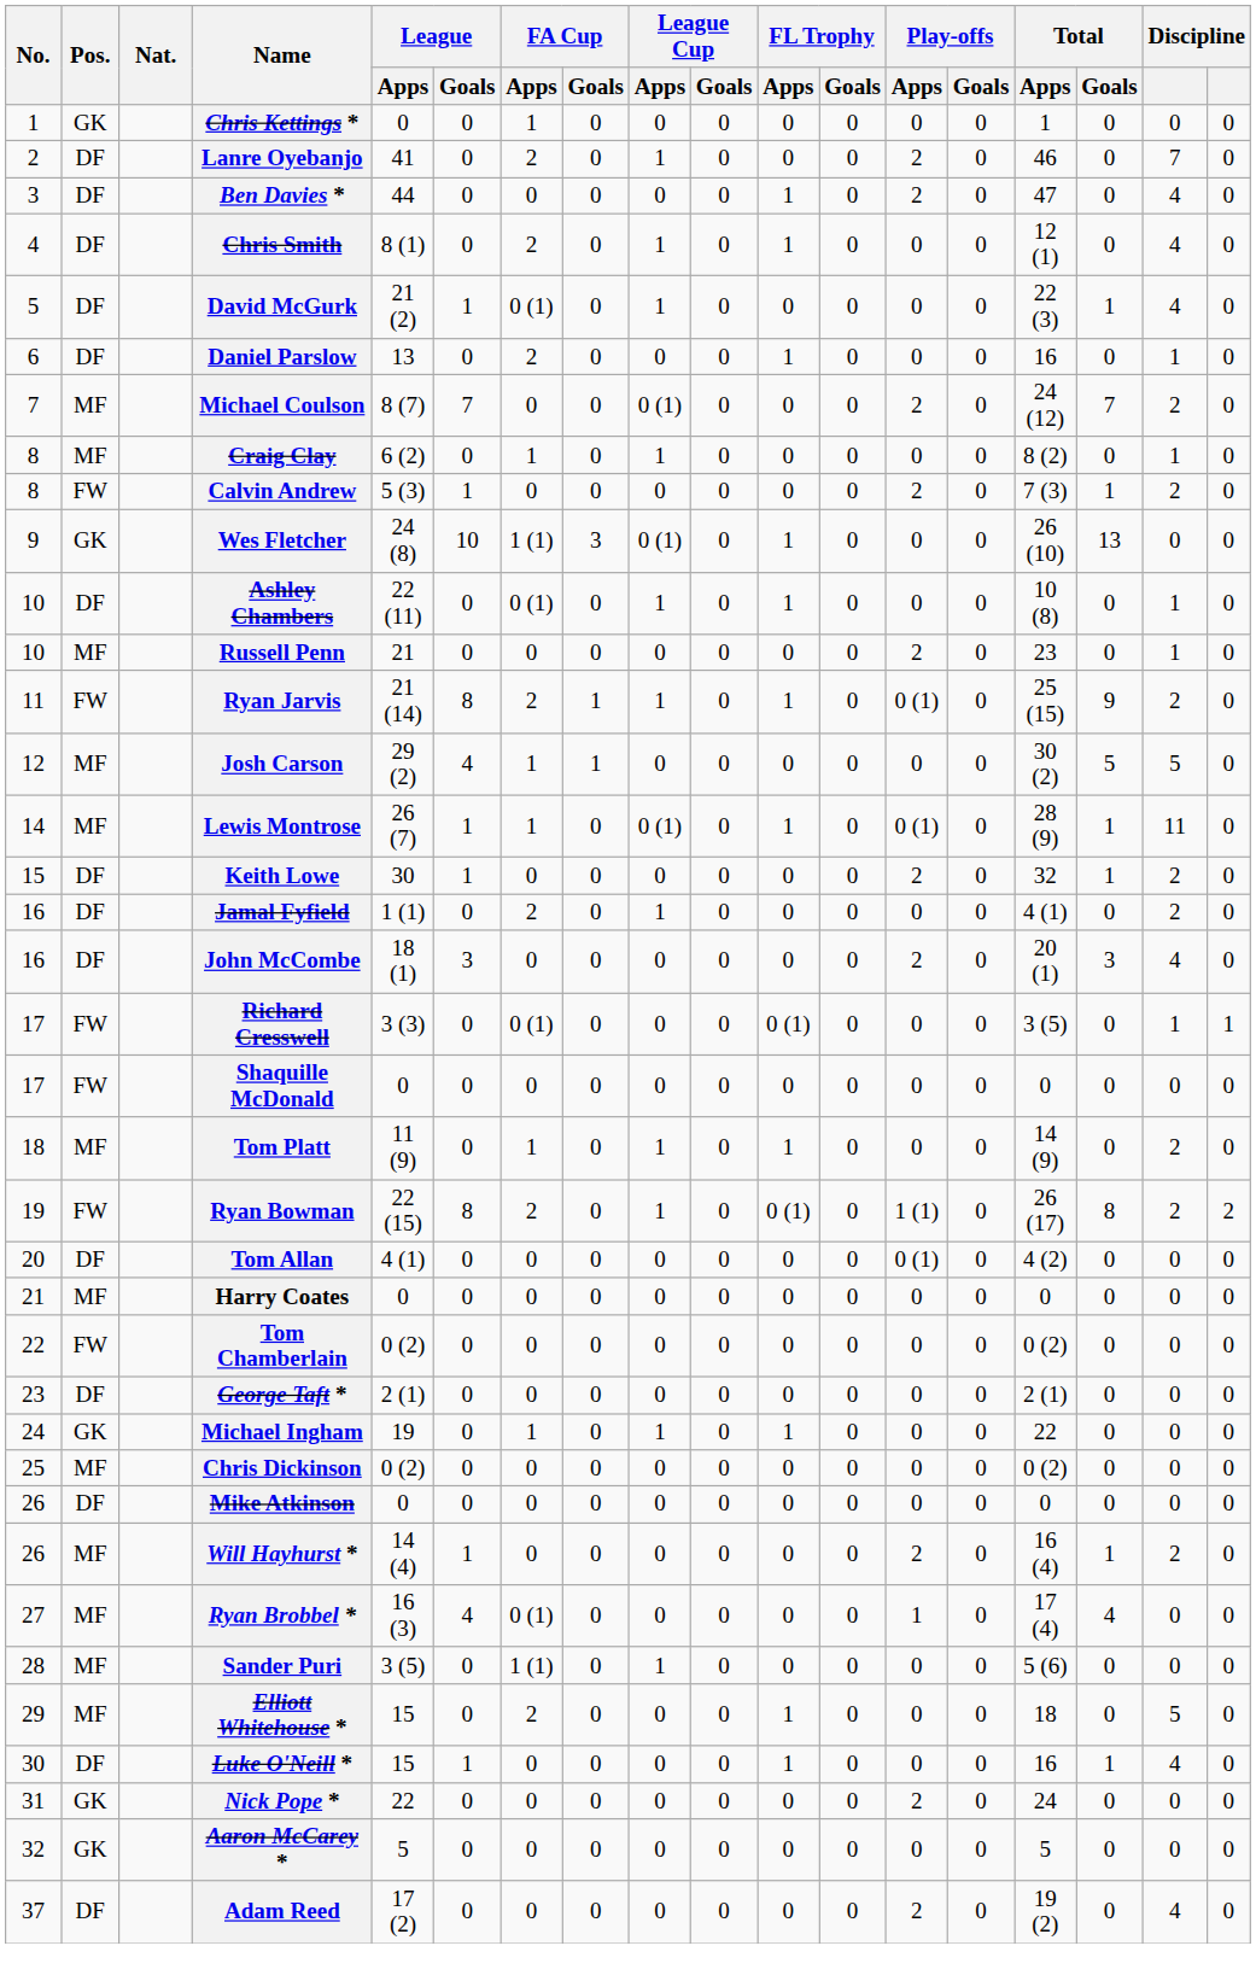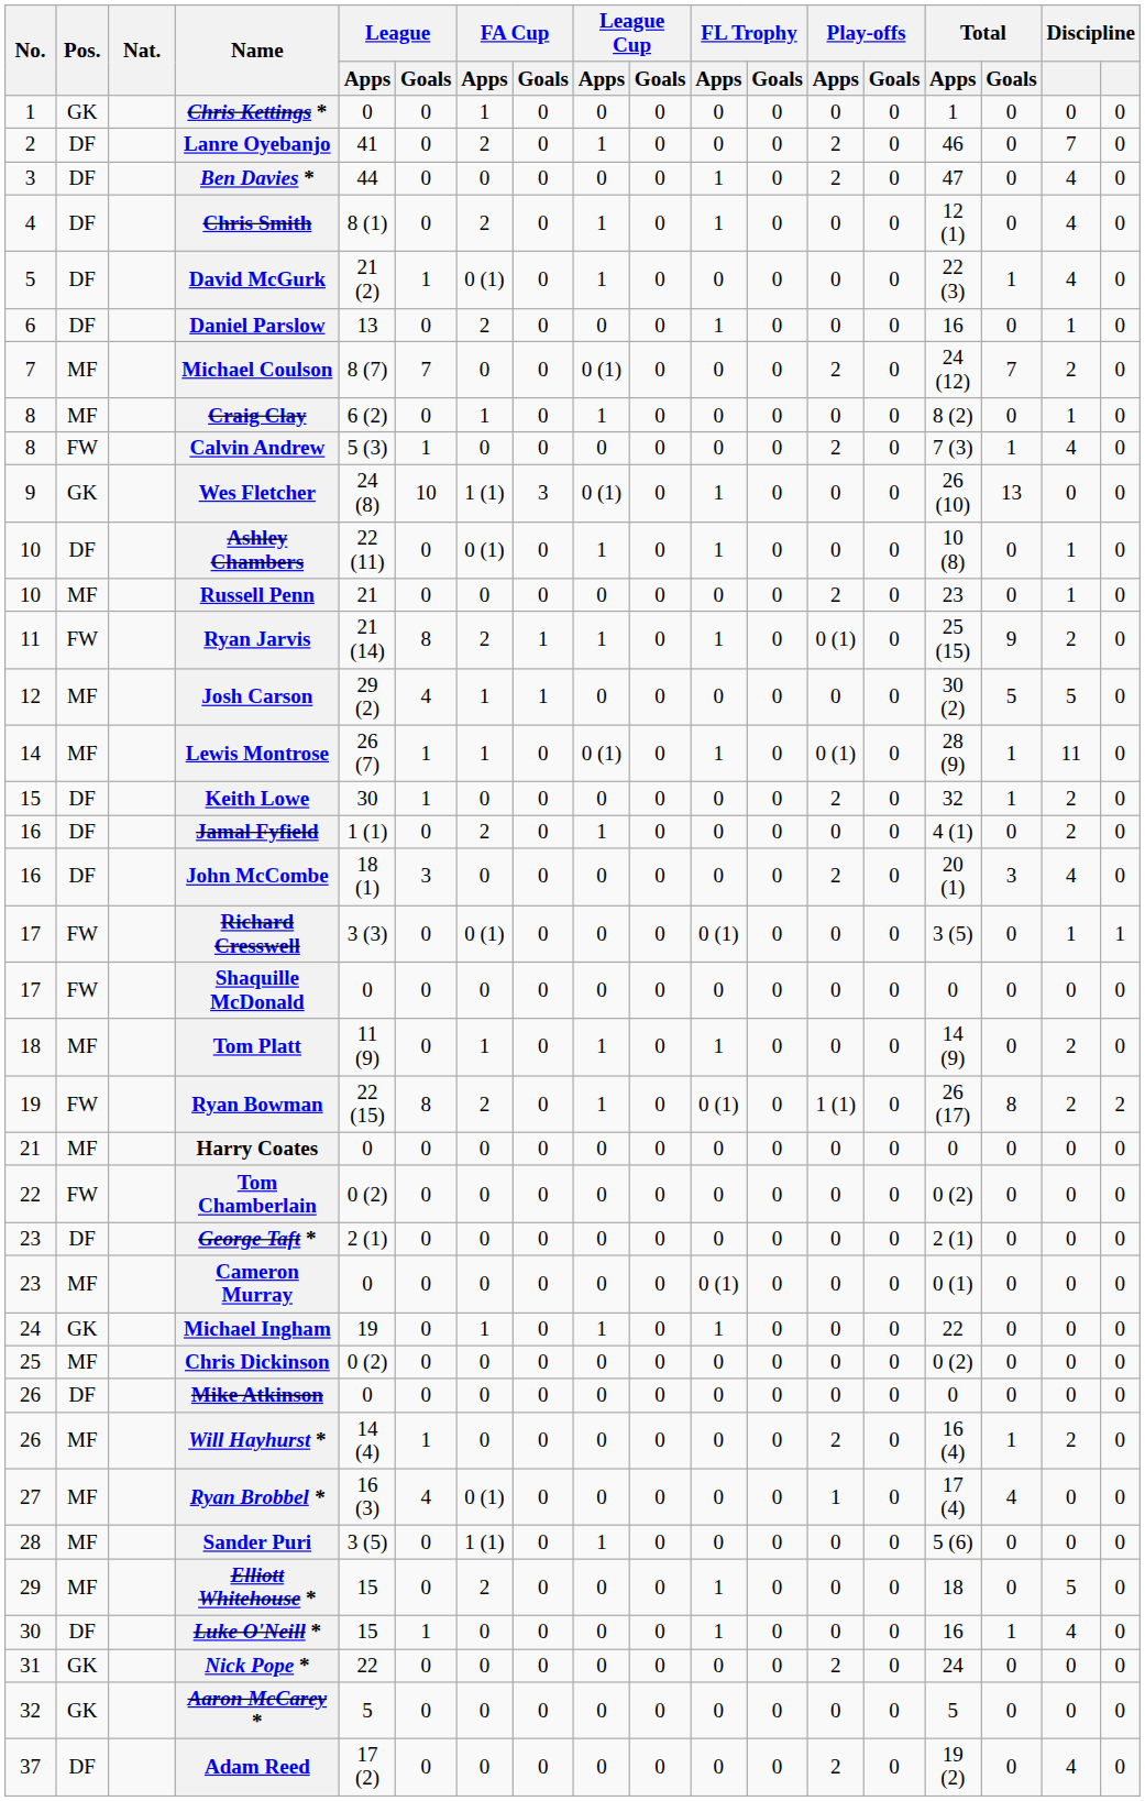 <table class="wikitable plainrowheaders" style="text-align:center">
 <tr>
 <th rowspan=2 width=40>No.</th>
 <th rowspan=2 width=40>Pos.</th>
 <th rowspan=2 width=60>Nat.</th>
 <th rowspan=2 width=150 scope=col>Name</th>
 <th colspan=2 width=90><a href='#'>League</a></th>
 <th colspan=2 width=90><a href='#'>FA Cup</a></th>
 <th colspan=2 width=90><a href='#'>League Cup</a></th>
 <th colspan=2 width=90><a href='#'>FL Trophy</a></th>
 <th colspan=2 width=90><a href='#'>Play-offs</a></th>
 <th colspan=2 width=90>Total</th>
 <th colspan=2 width=90>Discipline</th>
 </tr>
 <tr>
 <th scope=col>Apps</th>
 <th scope=col>Goals</th>
 <th scope=col>Apps</th>
 <th scope=col>Goals</th>
 <th scope=col>Apps</th>
 <th scope=col>Goals</th>
 <th scope=col>Apps</th>
 <th scope=col>Goals</th>
 <th scope=col>Apps</th>
 <th scope=col>Goals</th>
 <th scope=col>Apps</th>
 <th scope=col>Goals</th>
 <th scope=col></th>
 <th scope=col></th>
 </tr>
 <tr>
 <td>1</td>
 <td>GK</td>
 <td align=left></td>
 <th scope=row><s><em><a href='#'>Chris Kettings</a></em></s> * </th>
 <td>0</td>
 <td>0</td>
 <td>1</td>
 <td>0</td>
 <td>0</td>
 <td>0</td>
 <td>0</td>
 <td>0</td>
 <td>0</td>
 <td>0</td>
 <td>1</td>
 <td>0</td>
 <td>0</td>
 <td>0</td>
 </tr>
 <tr>
 <td>2</td>
 <td>DF</td>
 <td align=left></td>
 <th scope=row><a href='#'>Lanre Oyebanjo</a></th>
 <td>41</td>
 <td>0</td>
 <td>2</td>
 <td>0</td>
 <td>1</td>
 <td>0</td>
 <td>0</td>
 <td>0</td>
 <td>2</td>
 <td>0</td>
 <td>46</td>
 <td>0</td>
 <td>7</td>
 <td>0</td>
 </tr>
 <tr>
 <td>3</td>
 <td>DF</td>
 <td align=left></td>
 <th scope=row><em><a href='#'>Ben Davies</a></em> *</th>
 <td>44</td>
 <td>0</td>
 <td>0</td>
 <td>0</td>
 <td>0</td>
 <td>0</td>
 <td>1</td>
 <td>0</td>
 <td>2</td>
 <td>0</td>
 <td>47</td>
 <td>0</td>
 <td>4</td>
 <td>0</td>
 </tr>
 <tr>
 <td>4</td>
 <td>DF</td>
 <td align=left></td>
 <th scope=row><s><a href='#'>Chris Smith</a></s> </th>
 <td>8 (1)</td>
 <td>0</td>
 <td>2</td>
 <td>0</td>
 <td>1</td>
 <td>0</td>
 <td>1</td>
 <td>0</td>
 <td>0</td>
 <td>0</td>
 <td>12 (1)</td>
 <td>0</td>
 <td>4</td>
 <td>0</td>
 </tr>
 <tr>
 <td>5</td>
 <td>DF</td>
 <td align=left></td>
 <th scope=row><a href='#'>David McGurk</a></th>
 <td>21 (2)</td>
 <td>1</td>
 <td>0 (1)</td>
 <td>0</td>
 <td>1</td>
 <td>0</td>
 <td>0</td>
 <td>0</td>
 <td>0</td>
 <td>0</td>
 <td>22 (3)</td>
 <td>1</td>
 <td>4</td>
 <td>0</td>
 </tr>
 <tr>
 <td>6</td>
 <td>DF</td>
 <td align=left></td>
 <th scope=row><a href='#'>Daniel Parslow</a></th>
 <td>13</td>
 <td>0</td>
 <td>2</td>
 <td>0</td>
 <td>0</td>
 <td>0</td>
 <td>1</td>
 <td>0</td>
 <td>0</td>
 <td>0</td>
 <td>16</td>
 <td>0</td>
 <td>1</td>
 <td>0</td>
 </tr>
 <tr>
 <td>7</td>
 <td>MF</td>
 <td align=left></td>
 <th scope=row><a href='#'>Michael Coulson</a></th>
 <td>8 (7)</td>
 <td>7</td>
 <td>0</td>
 <td>0</td>
 <td>0 (1)</td>
 <td>0</td>
 <td>0</td>
 <td>0</td>
 <td>2</td>
 <td>0</td>
 <td>24 (12)</td>
 <td>7</td>
 <td>2</td>
 <td>0</td>
 </tr>
 <tr>
 <td>8</td>
 <td>MF</td>
 <td align=left></td>
 <th scope=row><s><a href='#'>Craig Clay</a></s> </th>
 <td>6 (2)</td>
 <td>0</td>
 <td>1</td>
 <td>0</td>
 <td>1</td>
 <td>0</td>
 <td>0</td>
 <td>0</td>
 <td>0</td>
 <td>0</td>
 <td>8 (2)</td>
 <td>0</td>
 <td>1</td>
 <td>0</td>
 </tr>
 <tr>
 <td>8</td>
 <td>FW</td>
 <td align=left></td>
 <th scope=row><a href='#'>Calvin Andrew</a></th>
 <td>5 (3)</td>
 <td>1</td>
 <td>0</td>
 <td>0</td>
 <td>0</td>
 <td>0</td>
 <td>0</td>
 <td>0</td>
 <td>2</td>
 <td>0</td>
 <td>7 (3)</td>
 <td>1</td>
-<td>2</td>
+<td>4</td>
 <td>0</td>
 </tr>
 <tr>
 <td>9</td>
 <td>GK</td>
 <td align=left></td>
 <th scope=row><a href='#'>Wes Fletcher</a></th>
 <td>24 (8)</td>
 <td>10</td>
 <td>1 (1)</td>
 <td>3</td>
 <td>0 (1)</td>
 <td>0</td>
 <td>1</td>
 <td>0</td>
 <td>0</td>
 <td>0</td>
 <td>26 (10)</td>
 <td>13</td>
 <td>0</td>
 <td>0</td>
 </tr>
 <tr>
 <td>10</td>
 <td>DF</td>
 <td align=left></td>
 <th scope=row><s><a href='#'>Ashley Chambers</a></s> </th>
 <td>22 (11)</td>
 <td>0</td>
 <td>0 (1)</td>
 <td>0</td>
 <td>1</td>
 <td>0</td>
 <td>1</td>
 <td>0</td>
 <td>0</td>
 <td>0</td>
 <td>10 (8)</td>
 <td>0</td>
 <td>1</td>
 <td>0</td>
 </tr>
 <tr>
 <td>10</td>
 <td>MF</td>
 <td align=left></td>
 <th scope=row><a href='#'>Russell Penn</a></th>
 <td>21</td>
 <td>0</td>
 <td>0</td>
 <td>0</td>
 <td>0</td>
 <td>0</td>
 <td>0</td>
 <td>0</td>
 <td>2</td>
 <td>0</td>
 <td>23</td>
 <td>0</td>
 <td>1</td>
 <td>0</td>
 </tr>
 <tr>
 <td>11</td>
 <td>FW</td>
 <td align=left></td>
 <th scope=row><a href='#'>Ryan Jarvis</a></th>
 <td>21 (14)</td>
 <td>8</td>
 <td>2</td>
 <td>1</td>
 <td>1</td>
 <td>0</td>
 <td>1</td>
 <td>0</td>
 <td>0 (1)</td>
 <td>0</td>
 <td>25 (15)</td>
 <td>9</td>
 <td>2</td>
 <td>0</td>
 </tr>
 <tr>
 <td>12</td>
 <td>MF</td>
 <td align=left></td>
 <th scope=row><a href='#'>Josh Carson</a></th>
 <td>29 (2)</td>
 <td>4</td>
 <td>1</td>
 <td>1</td>
 <td>0</td>
 <td>0</td>
 <td>0</td>
 <td>0</td>
 <td>0</td>
 <td>0</td>
 <td>30 (2)</td>
 <td>5</td>
 <td>5</td>
 <td>0</td>
 </tr>
 <tr>
 <td>14</td>
 <td>MF</td>
 <td align=left></td>
 <th scope=row><a href='#'>Lewis Montrose</a></th>
 <td>26 (7)</td>
 <td>1</td>
 <td>1</td>
 <td>0</td>
 <td>0 (1)</td>
 <td>0</td>
 <td>1</td>
 <td>0</td>
 <td>0 (1)</td>
 <td>0</td>
 <td>28 (9)</td>
 <td>1</td>
 <td>11</td>
 <td>0</td>
 </tr>
 <tr>
 <td>15</td>
 <td>DF</td>
 <td align=left></td>
 <th scope=row><a href='#'>Keith Lowe</a></th>
 <td>30</td>
 <td>1</td>
 <td>0</td>
 <td>0</td>
 <td>0</td>
 <td>0</td>
 <td>0</td>
 <td>0</td>
 <td>2</td>
 <td>0</td>
 <td>32</td>
 <td>1</td>
 <td>2</td>
 <td>0</td>
 </tr>
 <tr>
 <td>16</td>
 <td>DF</td>
 <td align=left></td>
 <th scope=row><s><a href='#'>Jamal Fyfield</a></s> </th>
 <td>1 (1)</td>
 <td>0</td>
 <td>2</td>
 <td>0</td>
 <td>1</td>
 <td>0</td>
 <td>0</td>
 <td>0</td>
 <td>0</td>
 <td>0</td>
 <td>4 (1)</td>
 <td>0</td>
 <td>2</td>
 <td>0</td>
 </tr>
 <tr>
 <td>16</td>
 <td>DF</td>
 <td align=left></td>
 <th scope=row><a href='#'>John McCombe</a></th>
 <td>18 (1)</td>
 <td>3</td>
 <td>0</td>
 <td>0</td>
 <td>0</td>
 <td>0</td>
 <td>0</td>
 <td>0</td>
 <td>2</td>
 <td>0</td>
 <td>20 (1)</td>
 <td>3</td>
 <td>4</td>
 <td>0</td>
 </tr>
 <tr>
 <td>17</td>
 <td>FW</td>
 <td align=left></td>
 <th scope=row><s><a href='#'>Richard Cresswell</a></s> </th>
 <td>3 (3)</td>
 <td>0</td>
 <td>0 (1)</td>
 <td>0</td>
 <td>0</td>
 <td>0</td>
 <td>0 (1)</td>
 <td>0</td>
 <td>0</td>
 <td>0</td>
 <td>3 (5)</td>
 <td>0</td>
 <td>1</td>
 <td>1</td>
 </tr>
 <tr>
 <td>17</td>
 <td>FW</td>
 <td align=left></td>
 <th scope=row><a href='#'>Shaquille McDonald</a></th>
 <td>0</td>
 <td>0</td>
 <td>0</td>
 <td>0</td>
 <td>0</td>
 <td>0</td>
 <td>0</td>
 <td>0</td>
 <td>0</td>
 <td>0</td>
 <td>0</td>
 <td>0</td>
 <td>0</td>
 <td>0</td>
 </tr>
 <tr>
 <td>18</td>
 <td>MF</td>
 <td align=left></td>
 <th scope=row><a href='#'>Tom Platt</a></th>
 <td>11 (9)</td>
 <td>0</td>
 <td>1</td>
 <td>0</td>
 <td>1</td>
 <td>0</td>
 <td>1</td>
 <td>0</td>
 <td>0</td>
 <td>0</td>
 <td>14 (9)</td>
 <td>0</td>
 <td>2</td>
 <td>0</td>
 </tr>
 <tr>
 <td>19</td>
 <td>FW</td>
 <td align=left></td>
 <th scope=row><a href='#'>Ryan Bowman</a></th>
 <td>22 (15)</td>
 <td>8</td>
 <td>2</td>
 <td>0</td>
 <td>1</td>
 <td>0</td>
 <td>0 (1)</td>
 <td>0</td>
 <td>1 (1)</td>
 <td>0</td>
 <td>26 (17)</td>
 <td>8</td>
 <td>2</td>
 <td>2</td>
 </tr>
 <tr>
-<td>20</td>
-<td>DF</td>
-<td align=left></td>
-<th scope=row><a href='#'>Tom Allan</a></th>
-<td>4 (1)</td>
-<td>0</td>
-<td>0</td>
-<td>0</td>
-<td>0</td>
-<td>0</td>
-<td>0</td>
-<td>0</td>
-<td>0 (1)</td>
-<td>0</td>
-<td>4 (2)</td>
-<td>0</td>
-<td>0</td>
-<td>0</td>
-</tr>
-<tr>
 <td>21</td>
 <td>MF</td>
 <td align=left></td>
 <th scope=row>Harry Coates</th>
 <td>0</td>
 <td>0</td>
 <td>0</td>
 <td>0</td>
 <td>0</td>
 <td>0</td>
 <td>0</td>
 <td>0</td>
 <td>0</td>
 <td>0</td>
 <td>0</td>
 <td>0</td>
 <td>0</td>
 <td>0</td>
 </tr>
 <tr>
 <td>22</td>
 <td>FW</td>
 <td align=left></td>
 <th scope=row><a href='#'>Tom Chamberlain</a></th>
 <td>0 (2)</td>
 <td>0</td>
 <td>0</td>
 <td>0</td>
 <td>0</td>
 <td>0</td>
 <td>0</td>
 <td>0</td>
 <td>0</td>
 <td>0</td>
 <td>0 (2)</td>
 <td>0</td>
 <td>0</td>
 <td>0</td>
 </tr>
 <tr>
 <td>23</td>
 <td>DF</td>
 <td align=left></td>
 <th scope=row><s><em><a href='#'>George Taft</a></em></s> * </th>
 <td>2 (1)</td>
 <td>0</td>
 <td>0</td>
 <td>0</td>
 <td>0</td>
 <td>0</td>
 <td>0</td>
 <td>0</td>
 <td>0</td>
 <td>0</td>
 <td>2 (1)</td>
+<td>0</td>
+<td>0</td>
+<td>0</td>
+</tr>
+<tr>
+<td>23</td>
+<td>MF</td>
+<td align=left></td>
+<th scope=row><a href='#'>Cameron Murray</a></th>
+<td>0</td>
+<td>0</td>
+<td>0</td>
+<td>0</td>
+<td>0</td>
+<td>0</td>
+<td>0 (1)</td>
+<td>0</td>
+<td>0</td>
+<td>0</td>
+<td>0 (1)</td>
 <td>0</td>
 <td>0</td>
 <td>0</td>
 </tr>
 <tr>
 <td>24</td>
 <td>GK</td>
 <td align=left></td>
 <th scope=row><a href='#'>Michael Ingham</a></th>
 <td>19</td>
 <td>0</td>
 <td>1</td>
 <td>0</td>
 <td>1</td>
 <td>0</td>
 <td>1</td>
 <td>0</td>
 <td>0</td>
 <td>0</td>
 <td>22</td>
 <td>0</td>
 <td>0</td>
 <td>0</td>
 </tr>
 <tr>
 <td>25</td>
 <td>MF</td>
 <td align=left></td>
 <th scope=row><a href='#'>Chris Dickinson</a></th>
 <td>0 (2)</td>
 <td>0</td>
 <td>0</td>
 <td>0</td>
 <td>0</td>
 <td>0</td>
 <td>0</td>
 <td>0</td>
 <td>0</td>
 <td>0</td>
 <td>0 (2)</td>
 <td>0</td>
 <td>0</td>
 <td>0</td>
 </tr>
 <tr>
 <td>26</td>
 <td>DF</td>
 <td align=left></td>
 <th scope=row><s><a href='#'>Mike Atkinson</a></s> </th>
 <td>0</td>
 <td>0</td>
 <td>0</td>
 <td>0</td>
 <td>0</td>
 <td>0</td>
 <td>0</td>
 <td>0</td>
 <td>0</td>
 <td>0</td>
 <td>0</td>
 <td>0</td>
 <td>0</td>
 <td>0</td>
 </tr>
 <tr>
 <td>26</td>
 <td>MF</td>
 <td align=left></td>
 <th scope=row><em><a href='#'>Will Hayhurst</a></em> *</th>
 <td>14 (4)</td>
 <td>1</td>
 <td>0</td>
 <td>0</td>
 <td>0</td>
 <td>0</td>
 <td>0</td>
 <td>0</td>
 <td>2</td>
 <td>0</td>
 <td>16 (4)</td>
 <td>1</td>
 <td>2</td>
 <td>0</td>
 </tr>
 <tr>
 <td>27</td>
 <td>MF</td>
 <td align=left></td>
 <th scope=row><em><a href='#'>Ryan Brobbel</a> *</em></th>
 <td>16 (3)</td>
 <td>4</td>
 <td>0 (1)</td>
 <td>0</td>
 <td>0</td>
 <td>0</td>
 <td>0</td>
 <td>0</td>
 <td>1</td>
 <td>0</td>
 <td>17 (4)</td>
 <td>4</td>
 <td>0</td>
 <td>0</td>
 </tr>
 <tr>
 <td>28</td>
 <td>MF</td>
 <td align=left></td>
 <th scope=row><a href='#'>Sander Puri</a></th>
 <td>3 (5)</td>
 <td>0</td>
 <td>1 (1)</td>
 <td>0</td>
 <td>1</td>
 <td>0</td>
 <td>0</td>
 <td>0</td>
 <td>0</td>
 <td>0</td>
 <td>5 (6)</td>
 <td>0</td>
 <td>0</td>
 <td>0</td>
 </tr>
 <tr>
 <td>29</td>
 <td>MF</td>
 <td align=left></td>
 <th scope=row><s><em><a href='#'>Elliott Whitehouse</a></em></s> * </th>
 <td>15</td>
 <td>0</td>
 <td>2</td>
 <td>0</td>
 <td>0</td>
 <td>0</td>
 <td>1</td>
 <td>0</td>
 <td>0</td>
 <td>0</td>
 <td>18</td>
 <td>0</td>
 <td>5</td>
 <td>0</td>
 </tr>
 <tr>
 <td>30</td>
 <td>DF</td>
 <td align=left></td>
 <th scope=row><s><em><a href='#'>Luke O'Neill</a></em></s> * </th>
 <td>15</td>
 <td>1</td>
 <td>0</td>
 <td>0</td>
 <td>0</td>
 <td>0</td>
 <td>1</td>
 <td>0</td>
 <td>0</td>
 <td>0</td>
 <td>16</td>
 <td>1</td>
 <td>4</td>
 <td>0</td>
 </tr>
 <tr>
 <td>31</td>
 <td>GK</td>
 <td align=left></td>
 <th scope=row><em><a href='#'>Nick Pope</a></em> *</th>
 <td>22</td>
 <td>0</td>
 <td>0</td>
 <td>0</td>
 <td>0</td>
 <td>0</td>
 <td>0</td>
 <td>0</td>
 <td>2</td>
 <td>0</td>
 <td>24</td>
 <td>0</td>
 <td>0</td>
 <td>0</td>
 </tr>
 <tr>
 <td>32</td>
 <td>GK</td>
 <td align=left></td>
 <th scope=row><s><em><a href='#'>Aaron McCarey</a></em></s> * </th>
 <td>5</td>
 <td>0</td>
 <td>0</td>
 <td>0</td>
 <td>0</td>
 <td>0</td>
 <td>0</td>
 <td>0</td>
 <td>0</td>
 <td>0</td>
 <td>5</td>
 <td>0</td>
 <td>0</td>
 <td>0</td>
 </tr>
 <tr>
 <td>37</td>
 <td>DF</td>
 <td align=left></td>
 <th scope=row><a href='#'>Adam Reed</a></th>
 <td>17 (2)</td>
 <td>0</td>
 <td>0</td>
 <td>0</td>
 <td>0</td>
 <td>0</td>
 <td>0</td>
 <td>0</td>
 <td>2</td>
 <td>0</td>
 <td>19 (2)</td>
 <td>0</td>
 <td>4</td>
 <td>0</td>
 </tr>
 </table>
